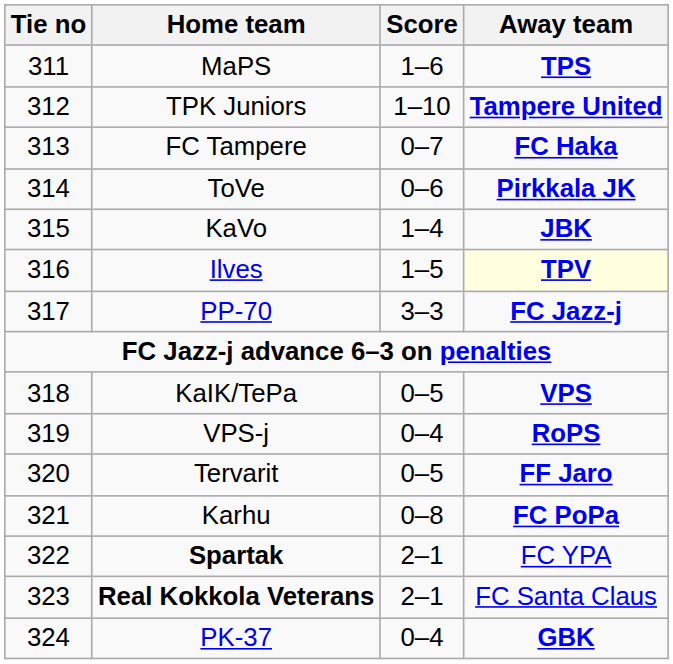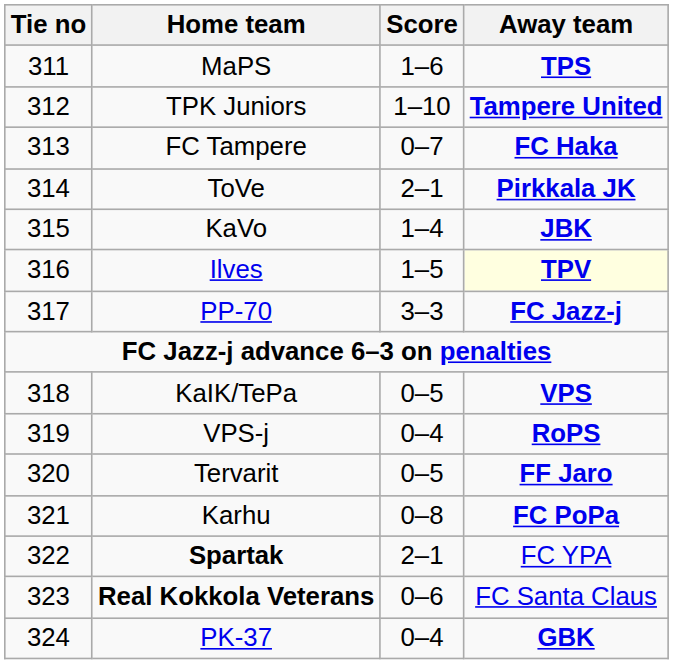 <table class="wikitable" style="text-align: center">
 <tr>
 <th>Tie no</th>
 <th>Home team</th>
 <th>Score</th>
 <th>Away team</th>
 </tr>
 <tr>
 <td>311</td>
 <td>MaPS</td>
 <td>1–6</td>
 <td><strong><a href='#'>TPS</a></strong></td>
 </tr>
 <tr>
 <td>312</td>
 <td>TPK Juniors</td>
 <td>1–10</td>
 <td><strong><a href='#'>Tampere United</a></strong></td>
 </tr>
 <tr>
 <td>313</td>
 <td>FC Tampere</td>
 <td>0–7</td>
 <td><strong><a href='#'>FC Haka</a></strong></td>
 </tr>
 <tr>
 <td>314</td>
 <td>ToVe</td>
-<td>0–6</td>
+<td>2–1</td>
 <td><strong><a href='#'>Pirkkala JK</a></strong></td>
 </tr>
 <tr>
 <td>315</td>
 <td>KaVo</td>
 <td>1–4</td>
 <td><strong><a href='#'>JBK</a></strong></td>
 </tr>
 <tr>
 <td>316</td>
 <td><a href='#'>Ilves</a></td>
 <td>1–5</td>
 <td style="background: lightyellow;"><strong><a href='#'>TPV</a></strong></td>
 </tr>
 <tr>
 <td>317</td>
 <td><a href='#'>PP-70</a></td>
 <td>3–3 </td>
 <td><strong><a href='#'>FC Jazz-j</a></strong></td>
 </tr>
 <tr>
 <td colspan=4><strong>FC Jazz-j advance 6–3 on <a href='#'>penalties</a></strong></td>
 </tr>
 <tr>
 <td>318</td>
 <td>KaIK/TePa</td>
 <td>0–5</td>
 <td><strong><a href='#'>VPS</a></strong></td>
 </tr>
 <tr>
 <td>319</td>
 <td>VPS-j</td>
 <td>0–4</td>
 <td><strong><a href='#'>RoPS</a></strong></td>
 </tr>
 <tr>
 <td>320</td>
 <td>Tervarit</td>
 <td>0–5</td>
 <td><strong><a href='#'>FF Jaro</a></strong></td>
 </tr>
 <tr>
 <td>321</td>
 <td>Karhu</td>
 <td>0–8</td>
 <td><strong><a href='#'>FC PoPa</a></strong></td>
 </tr>
 <tr>
 <td>322</td>
 <td><strong>Spartak</strong></td>
 <td>2–1 </td>
 <td><a href='#'>FC YPA</a></td>
 </tr>
 <tr>
 <td>323</td>
 <td><strong>Real Kokkola Veterans</strong></td>
-<td>2–1</td>
+<td>0–6</td>
 <td><a href='#'>FC Santa Claus</a></td>
 </tr>
 <tr>
 <td>324</td>
 <td><a href='#'>PK-37</a></td>
 <td>0–4</td>
 <td><strong><a href='#'>GBK</a></strong></td>
 </tr>
 </table>
